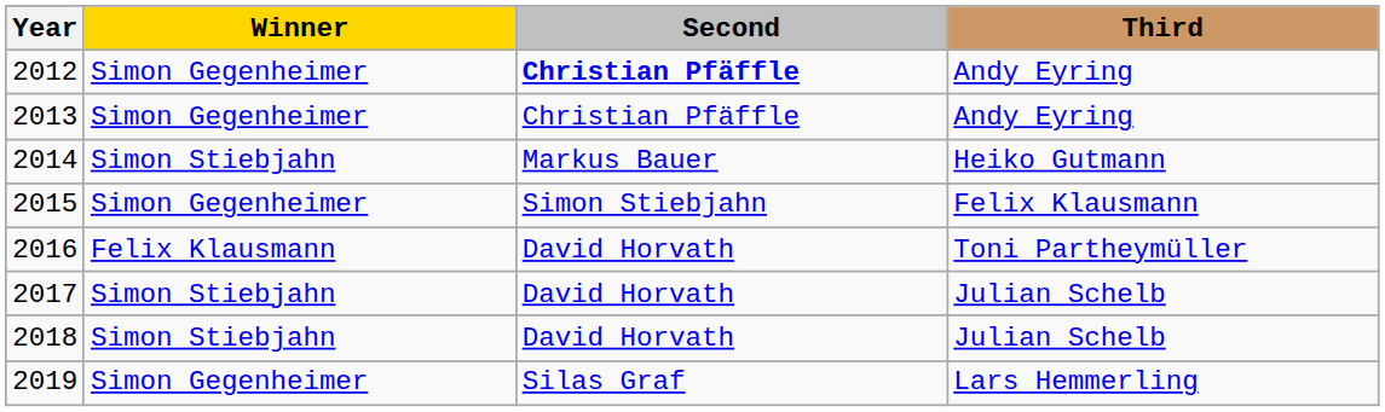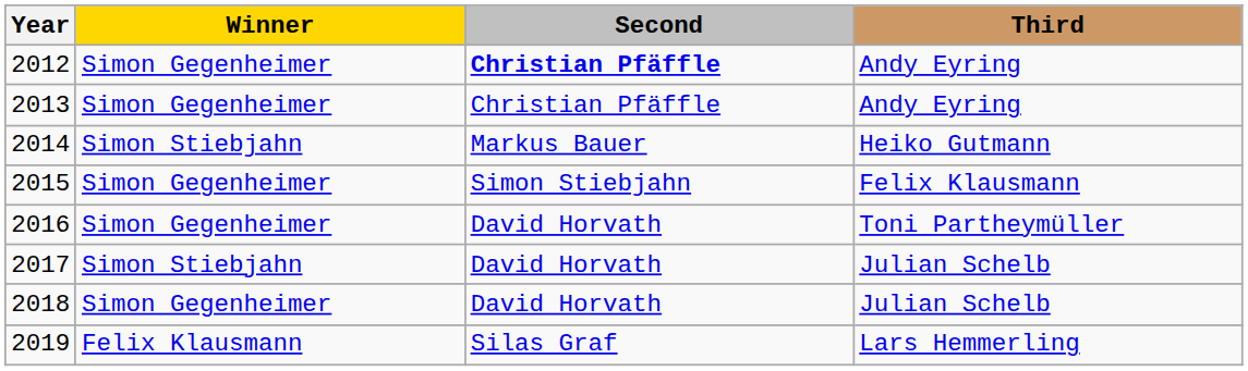 <table class="wikitable sortable">
 <tr>
 <th>Year</th>
 <th scope=col colspan=1 style="width:200px; background: gold;">Winner</th>
 <th scope=col colspan=1 style="width:200px; background: silver;">Second</th>
 <th scope=col colspan=1 style="width:200px; background: #cc9966;">Third</th>
 </tr>
 <tr>
 <td>2012</td>
 <td><a href='#'>Simon Gegenheimer</a></td>
 <td><strong><a href='#'>Christian Pfäffle</a></strong></td>
 <td><a href='#'>Andy Eyring</a></td>
 </tr>
 <tr>
 <td>2013</td>
 <td><a href='#'>Simon Gegenheimer</a></td>
 <td><a href='#'>Christian Pfäffle</a></td>
 <td><a href='#'>Andy Eyring</a></td>
 </tr>
 <tr>
 <td>2014</td>
 <td><a href='#'>Simon Stiebjahn</a></td>
 <td><a href='#'>Markus Bauer</a></td>
 <td><a href='#'>Heiko Gutmann</a></td>
 </tr>
 <tr>
 <td>2015</td>
 <td><a href='#'>Simon Gegenheimer</a></td>
 <td><a href='#'>Simon Stiebjahn</a></td>
 <td><a href='#'>Felix Klausmann</a></td>
 </tr>
 <tr>
 <td>2016</td>
-<td><a href='#'>Felix Klausmann</a></td>
+<td><a href='#'>Simon Gegenheimer</a></td>
 <td><a href='#'>David Horvath</a></td>
 <td><a href='#'>Toni Partheymüller</a></td>
 </tr>
 <tr>
 <td>2017</td>
 <td><a href='#'>Simon Stiebjahn</a></td>
 <td><a href='#'>David Horvath</a></td>
 <td><a href='#'>Julian Schelb</a></td>
 </tr>
 <tr>
 <td>2018</td>
-<td><a href='#'>Simon Stiebjahn</a></td>
+<td><a href='#'>Simon Gegenheimer</a></td>
 <td><a href='#'>David Horvath</a></td>
 <td><a href='#'>Julian Schelb</a></td>
 </tr>
 <tr>
 <td>2019</td>
-<td><a href='#'>Simon Gegenheimer</a></td>
+<td><a href='#'>Felix Klausmann</a></td>
 <td><a href='#'>Silas Graf</a></td>
 <td><a href='#'>Lars Hemmerling</a></td>
 </tr>
 </table>
